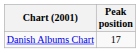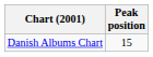 <table class="wikitable">
 <tr>
 <th>Chart (2001)</th>
 <th>Peak<br>position</th>
 </tr>
 <tr>
 <td><a href='#'>Danish Albums Chart</a></td>
-<td align="center">17</td>
+<td align="center">15</td>
 </tr>
 </table>
